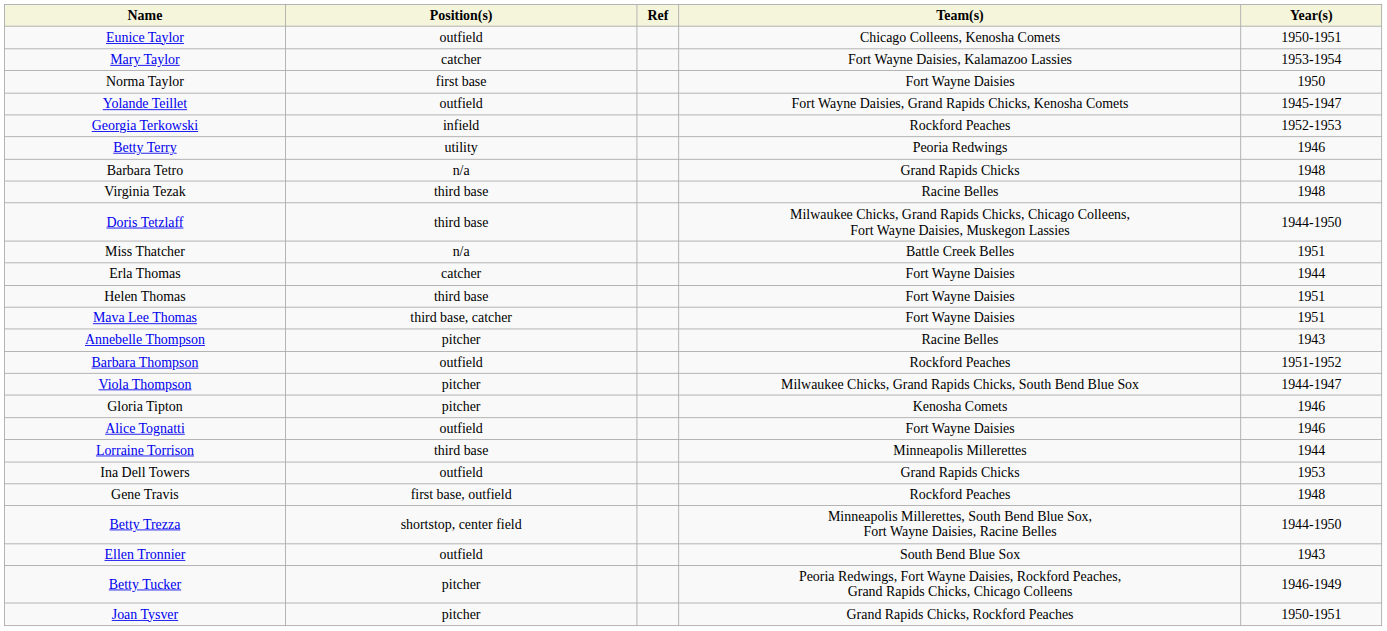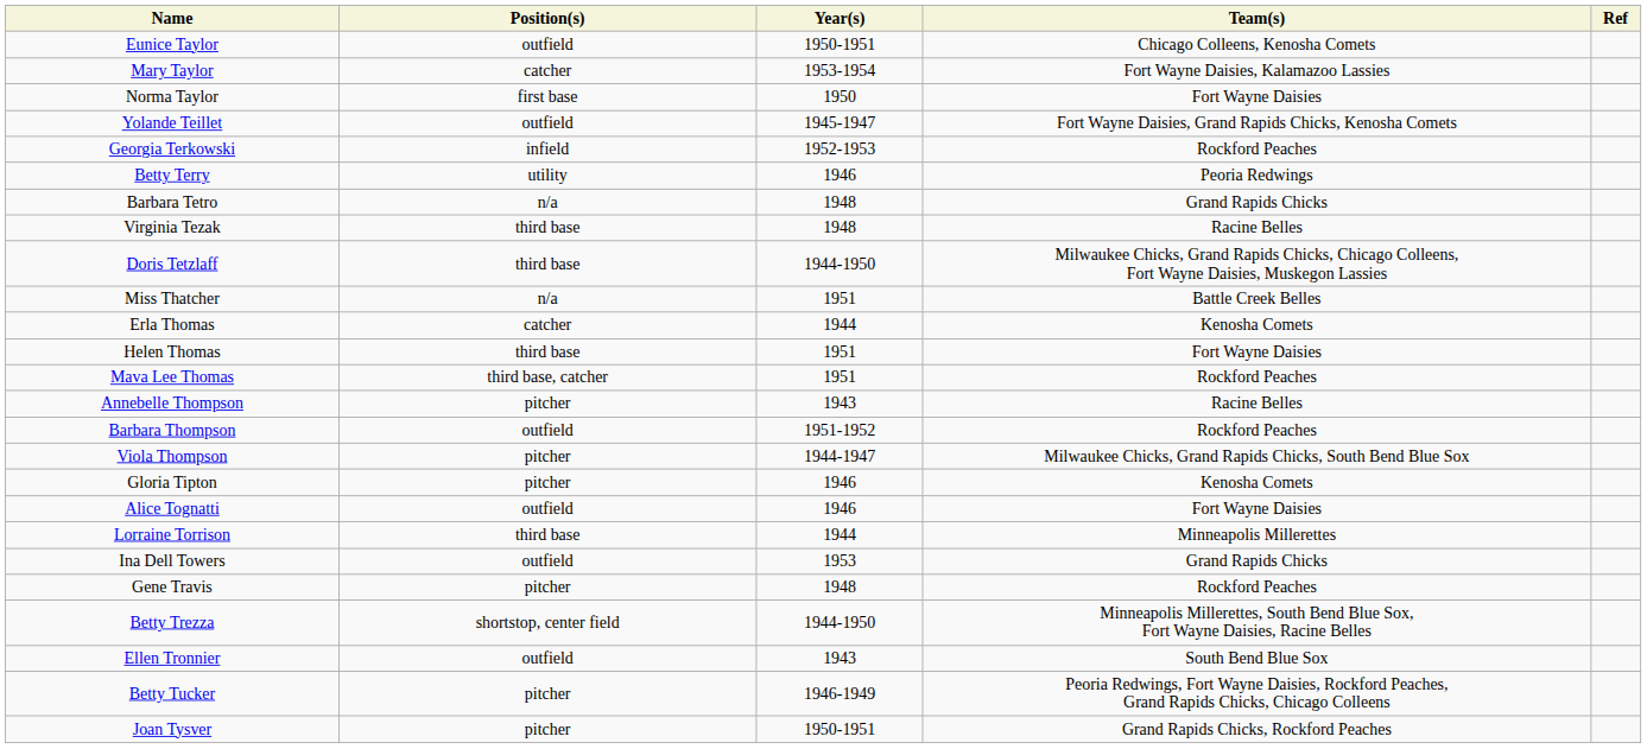 <table class="wikitable" style="width: 100%">
 <tr>
 <th style="background:#F5F5DC;" width=20%>Name</th>
 <th width=25% style="background:#F5F5DC;">Position(s)</th>
+<th width=10% style="background:#F5F5DC;">Year(s)</th>
+<th width=40% style="background:#F5F5DC;">Team(s)</th>
 <th width=3% style="background:#F5F5DC;">Ref</th>
-<th width=40% style="background:#F5F5DC;">Team(s)</th>
-<th width=10% style="background:#F5F5DC;">Year(s)</th>
 </tr>
 <tr align=center>
 <td><a href='#'>Eunice Taylor</a></td>
 <td>outfield</td>
+<td>1950-1951</td>
+<td>Chicago Colleens, Kenosha Comets</td>
 <td></td>
-<td>Chicago Colleens, Kenosha Comets</td>
-<td>1950-1951</td>
 </tr>
 <tr align=center>
 <td><a href='#'>Mary Taylor</a></td>
 <td>catcher</td>
+<td>1953-1954</td>
+<td>Fort Wayne Daisies, Kalamazoo Lassies</td>
 <td></td>
-<td>Fort Wayne Daisies, Kalamazoo Lassies</td>
-<td>1953-1954</td>
 </tr>
 <tr align=center>
 <td>Norma Taylor</td>
 <td>first base</td>
+<td>1950</td>
+<td>Fort Wayne Daisies</td>
 <td></td>
-<td>Fort Wayne Daisies</td>
-<td>1950</td>
 </tr>
 <tr align=center>
 <td><a href='#'>Yolande Teillet</a></td>
 <td>outfield</td>
+<td>1945-1947</td>
+<td>Fort Wayne Daisies, Grand Rapids Chicks, Kenosha Comets</td>
 <td></td>
-<td>Fort Wayne Daisies, Grand Rapids Chicks, Kenosha Comets</td>
-<td>1945-1947</td>
 </tr>
 <tr align=center>
 <td><a href='#'>Georgia Terkowski</a></td>
 <td>infield</td>
+<td>1952-1953</td>
+<td>Rockford Peaches</td>
 <td></td>
-<td>Rockford Peaches</td>
-<td>1952-1953</td>
 </tr>
 <tr align=center>
 <td><a href='#'>Betty Terry</a></td>
 <td>utility</td>
+<td>1946</td>
+<td>Peoria Redwings</td>
 <td></td>
-<td>Peoria Redwings</td>
-<td>1946</td>
 </tr>
 <tr align=center>
 <td>Barbara Tetro</td>
 <td>n/a</td>
+<td>1948</td>
+<td>Grand Rapids Chicks</td>
 <td></td>
-<td>Grand Rapids Chicks</td>
-<td>1948</td>
 </tr>
 <tr align=center>
 <td>Virginia Tezak</td>
 <td>third base</td>
+<td>1948</td>
+<td>Racine Belles</td>
 <td></td>
-<td>Racine Belles</td>
-<td>1948</td>
 </tr>
 <tr align=center>
 <td><a href='#'>Doris Tetzlaff</a></td>
 <td>third base</td>
+<td>1944-1950</td>
+<td>Milwaukee Chicks, Grand Rapids Chicks, Chicago Colleens,<br>Fort Wayne Daisies, Muskegon Lassies</td>
 <td></td>
-<td>Milwaukee Chicks, Grand Rapids Chicks, Chicago Colleens,<br>Fort Wayne Daisies, Muskegon Lassies</td>
-<td>1944-1950</td>
 </tr>
 <tr align=center>
 <td>Miss Thatcher</td>
 <td>n/a</td>
+<td>1951</td>
+<td>Battle Creek Belles</td>
 <td></td>
-<td>Battle Creek Belles</td>
-<td>1951</td>
 </tr>
 <tr align=center>
 <td>Erla Thomas</td>
 <td>catcher</td>
+<td>1944</td>
+<td>Kenosha Comets</td>
 <td></td>
-<td>Fort Wayne Daisies</td>
-<td>1944</td>
 </tr>
 <tr align=center>
 <td>Helen Thomas</td>
 <td>third base</td>
+<td>1951</td>
+<td>Fort Wayne Daisies</td>
 <td></td>
-<td>Fort Wayne Daisies</td>
-<td>1951</td>
 </tr>
 <tr align=center>
 <td><a href='#'>Mava Lee Thomas</a></td>
 <td>third base, catcher</td>
+<td>1951</td>
+<td>Rockford Peaches</td>
 <td></td>
-<td>Fort Wayne Daisies</td>
-<td>1951</td>
 </tr>
 <tr align=center>
 <td><a href='#'>Annebelle Thompson</a></td>
 <td>pitcher</td>
+<td>1943</td>
+<td>Racine Belles</td>
 <td></td>
-<td>Racine Belles</td>
-<td>1943</td>
 </tr>
 <tr align=center>
 <td><a href='#'>Barbara Thompson</a></td>
 <td>outfield</td>
+<td>1951-1952</td>
+<td>Rockford Peaches</td>
 <td></td>
-<td>Rockford Peaches</td>
-<td>1951-1952</td>
 </tr>
 <tr align=center>
 <td><a href='#'>Viola Thompson</a></td>
 <td>pitcher</td>
+<td>1944-1947</td>
+<td>Milwaukee Chicks, Grand Rapids Chicks, South Bend Blue Sox</td>
 <td></td>
-<td>Milwaukee Chicks, Grand Rapids Chicks, South Bend Blue Sox</td>
-<td>1944-1947</td>
 </tr>
 <tr align=center>
 <td>Gloria Tipton</td>
 <td>pitcher</td>
+<td>1946</td>
+<td>Kenosha Comets</td>
 <td></td>
-<td>Kenosha Comets</td>
-<td>1946</td>
 </tr>
 <tr align=center>
 <td><a href='#'>Alice Tognatti</a></td>
 <td>outfield</td>
+<td>1946</td>
+<td>Fort Wayne Daisies</td>
 <td></td>
-<td>Fort Wayne Daisies</td>
-<td>1946</td>
 </tr>
 <tr align=center>
 <td><a href='#'>Lorraine Torrison</a></td>
 <td>third base</td>
+<td>1944</td>
+<td>Minneapolis Millerettes</td>
 <td></td>
-<td>Minneapolis Millerettes</td>
-<td>1944</td>
 </tr>
 <tr align=center>
 <td>Ina Dell Towers</td>
 <td>outfield</td>
+<td>1953</td>
+<td>Grand Rapids Chicks</td>
 <td></td>
-<td>Grand Rapids Chicks</td>
-<td>1953</td>
 </tr>
 <tr align=center>
 <td>Gene Travis</td>
-<td>first base, outfield</td>
+<td>pitcher</td>
+<td>1948</td>
+<td>Rockford Peaches</td>
 <td></td>
-<td>Rockford Peaches</td>
-<td>1948</td>
 </tr>
 <tr align=center>
 <td><a href='#'>Betty Trezza</a></td>
 <td>shortstop, center field</td>
+<td>1944-1950</td>
+<td>Minneapolis Millerettes, South Bend Blue Sox,<br>Fort Wayne Daisies, Racine Belles</td>
 <td></td>
-<td>Minneapolis Millerettes, South Bend Blue Sox,<br>Fort Wayne Daisies, Racine Belles</td>
-<td>1944-1950</td>
 </tr>
 <tr align=center>
 <td><a href='#'>Ellen Tronnier</a></td>
 <td>outfield</td>
+<td>1943</td>
+<td>South Bend Blue Sox</td>
 <td></td>
-<td>South Bend Blue Sox</td>
-<td>1943</td>
 </tr>
 <tr align=center>
 <td><a href='#'>Betty Tucker</a></td>
 <td>pitcher</td>
+<td>1946-1949</td>
+<td>Peoria Redwings, Fort Wayne Daisies, Rockford Peaches,<br>Grand Rapids Chicks, Chicago Colleens</td>
 <td></td>
-<td>Peoria Redwings, Fort Wayne Daisies, Rockford Peaches,<br>Grand Rapids Chicks, Chicago Colleens</td>
-<td>1946-1949</td>
 </tr>
 <tr align=center>
 <td><a href='#'>Joan Tysver</a></td>
 <td>pitcher</td>
+<td>1950-1951</td>
+<td>Grand Rapids Chicks, Rockford Peaches</td>
 <td></td>
-<td>Grand Rapids Chicks, Rockford Peaches</td>
-<td>1950-1951</td>
 </tr>
 </table>
